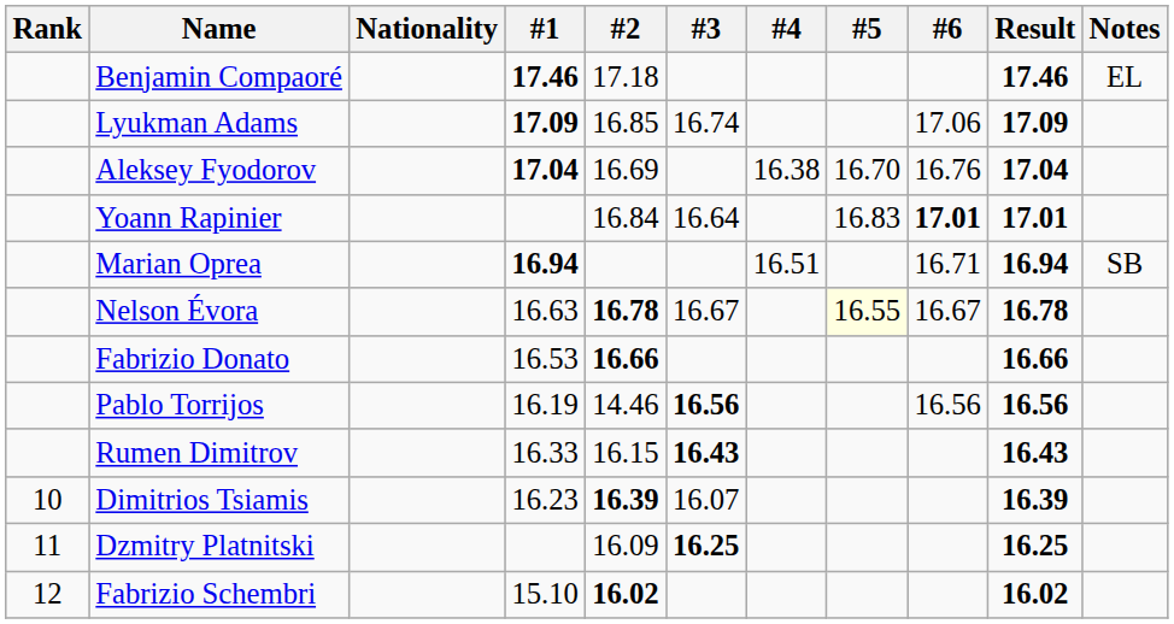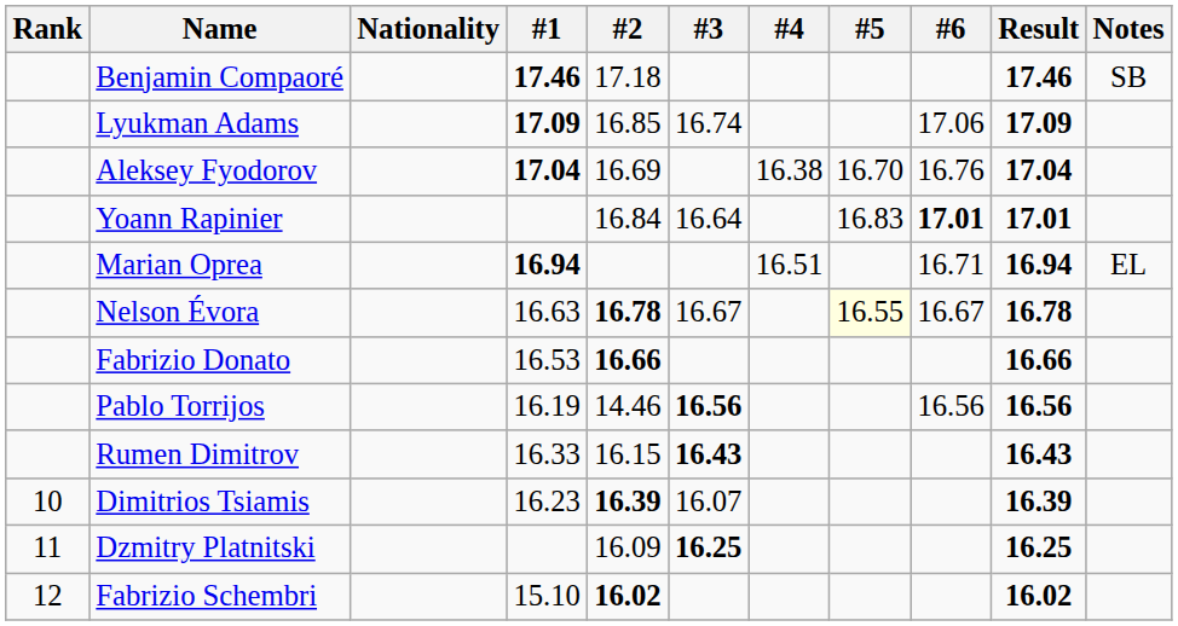 <table class="wikitable sortable" style="text-align:center">
 <tr>
 <th>Rank</th>
 <th>Name</th>
 <th>Nationality</th>
 <th>#1</th>
 <th>#2</th>
 <th>#3</th>
 <th>#4</th>
 <th>#5</th>
 <th>#6</th>
 <th>Result</th>
 <th>Notes</th>
 </tr>
 <tr>
 <td></td>
 <td align=left><a href='#'>Benjamin Compaoré</a></td>
 <td align=left></td>
 <td><strong>17.46</strong></td>
 <td>17.18</td>
 <td></td>
 <td></td>
 <td></td>
 <td></td>
 <td><strong>17.46</strong></td>
-<td>EL</td>
+<td>SB</td>
 </tr>
 <tr>
 <td></td>
 <td align=left><a href='#'>Lyukman Adams</a></td>
 <td align=left></td>
 <td><strong>17.09</strong></td>
 <td>16.85</td>
 <td>16.74</td>
 <td></td>
 <td></td>
 <td>17.06</td>
 <td><strong>17.09</strong></td>
 <td></td>
 </tr>
 <tr>
 <td></td>
 <td align=left><a href='#'>Aleksey Fyodorov</a></td>
 <td align=left></td>
 <td><strong>17.04</strong></td>
 <td>16.69</td>
 <td></td>
 <td>16.38</td>
 <td>16.70</td>
 <td>16.76</td>
 <td><strong>17.04</strong></td>
 <td></td>
 </tr>
 <tr>
 <td></td>
 <td align=left><a href='#'>Yoann Rapinier</a></td>
 <td align=left></td>
 <td></td>
 <td>16.84</td>
 <td>16.64</td>
 <td></td>
 <td>16.83</td>
 <td><strong>17.01</strong></td>
 <td><strong>17.01</strong></td>
 <td></td>
 </tr>
 <tr>
 <td></td>
 <td align=left><a href='#'>Marian Oprea</a></td>
 <td align=left></td>
 <td><strong>16.94</strong></td>
 <td></td>
 <td></td>
 <td>16.51</td>
 <td></td>
 <td>16.71</td>
 <td><strong>16.94</strong></td>
-<td>SB</td>
+<td>EL</td>
 </tr>
 <tr>
 <td></td>
 <td align=left><a href='#'>Nelson Évora</a></td>
 <td align=left></td>
 <td>16.63</td>
 <td><strong>16.78</strong></td>
 <td>16.67</td>
 <td></td>
 <td style="background: lightyellow;">16.55</td>
 <td>16.67</td>
 <td><strong>16.78</strong></td>
 <td></td>
 </tr>
 <tr>
 <td></td>
 <td align=left><a href='#'>Fabrizio Donato</a></td>
 <td align=left></td>
 <td>16.53</td>
 <td><strong>16.66</strong></td>
 <td></td>
 <td></td>
 <td></td>
 <td></td>
 <td><strong>16.66</strong></td>
 <td></td>
 </tr>
 <tr>
 <td></td>
 <td align=left><a href='#'>Pablo Torrijos</a></td>
 <td align=left></td>
 <td>16.19</td>
 <td>14.46</td>
 <td><strong>16.56</strong></td>
 <td></td>
 <td></td>
 <td>16.56</td>
 <td><strong>16.56</strong></td>
 <td></td>
 </tr>
 <tr>
 <td></td>
 <td align=left><a href='#'>Rumen Dimitrov</a></td>
 <td align=left></td>
 <td>16.33</td>
 <td>16.15</td>
 <td><strong>16.43</strong></td>
 <td></td>
 <td></td>
 <td></td>
 <td><strong>16.43</strong></td>
 <td></td>
 </tr>
 <tr>
 <td>10</td>
 <td align=left><a href='#'>Dimitrios Tsiamis</a></td>
 <td align=left></td>
 <td>16.23</td>
 <td><strong>16.39</strong></td>
 <td>16.07</td>
 <td></td>
 <td></td>
 <td></td>
 <td><strong>16.39</strong></td>
 <td></td>
 </tr>
 <tr>
 <td>11</td>
 <td align=left><a href='#'>Dzmitry Platnitski</a></td>
 <td align=left></td>
 <td></td>
 <td>16.09</td>
 <td><strong>16.25</strong></td>
 <td></td>
 <td></td>
 <td></td>
 <td><strong>16.25</strong></td>
 <td></td>
 </tr>
 <tr>
 <td>12</td>
 <td align=left><a href='#'>Fabrizio Schembri</a></td>
 <td align=left></td>
 <td>15.10</td>
 <td><strong>16.02</strong></td>
 <td></td>
 <td></td>
 <td></td>
 <td></td>
 <td><strong>16.02</strong></td>
 <td></td>
 </tr>
 </table>
